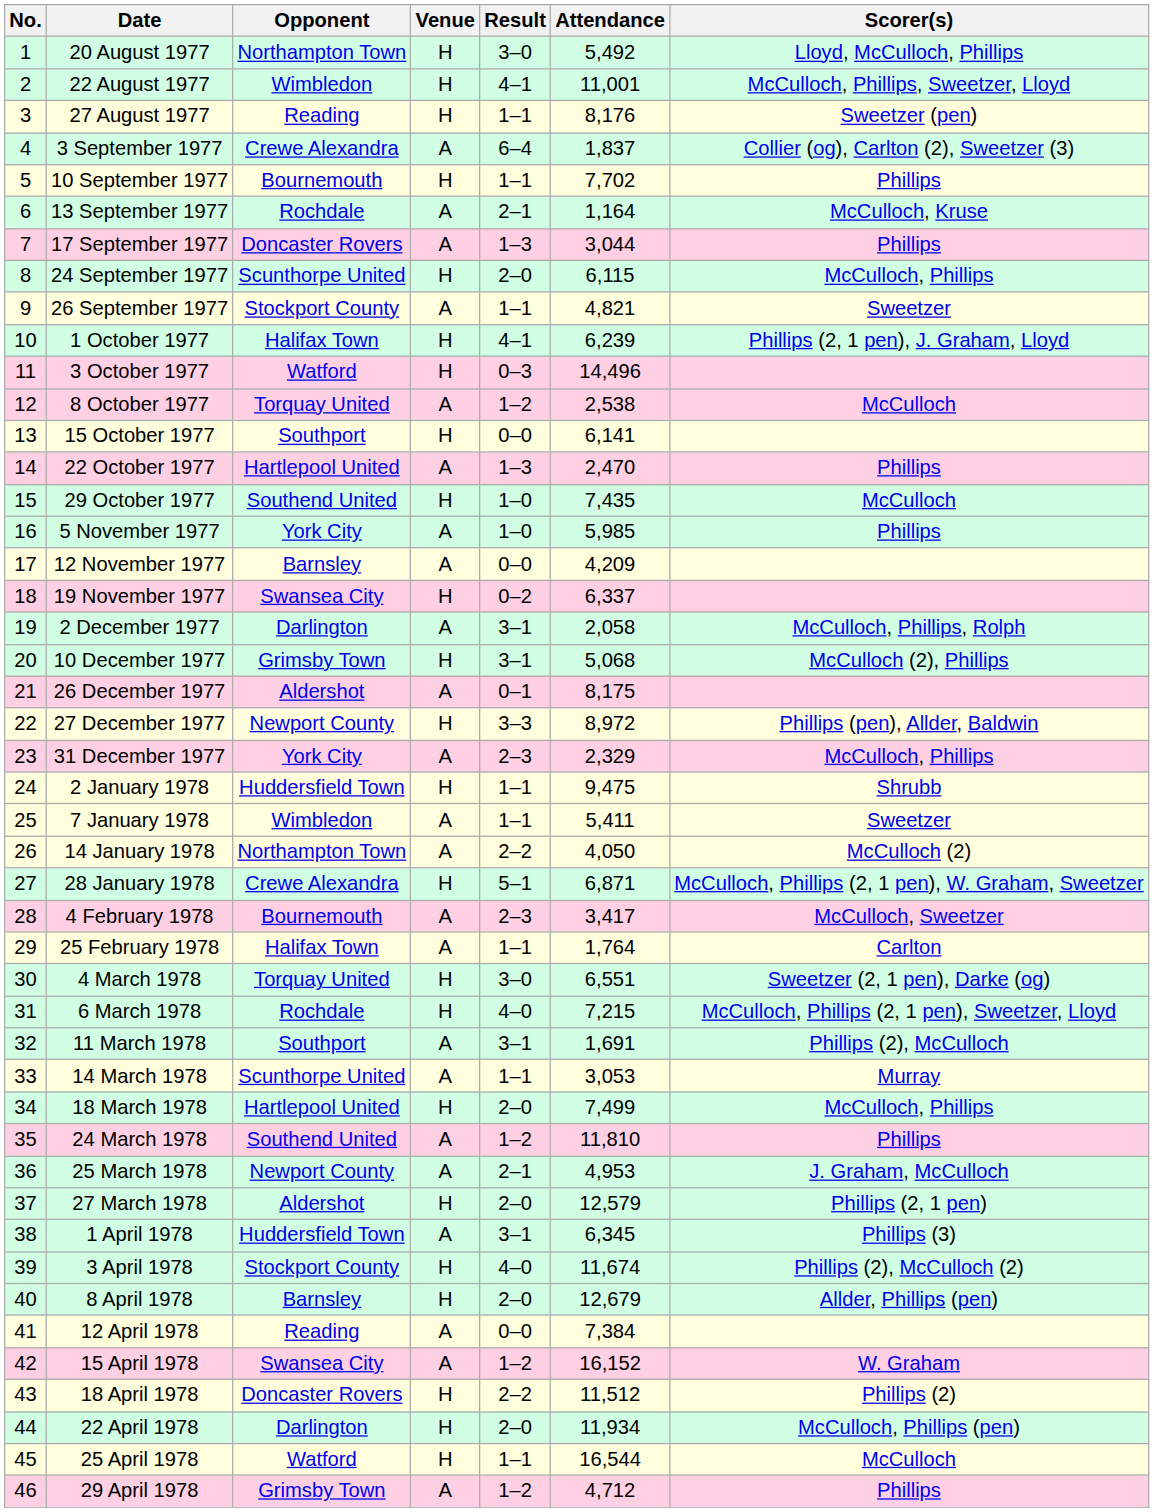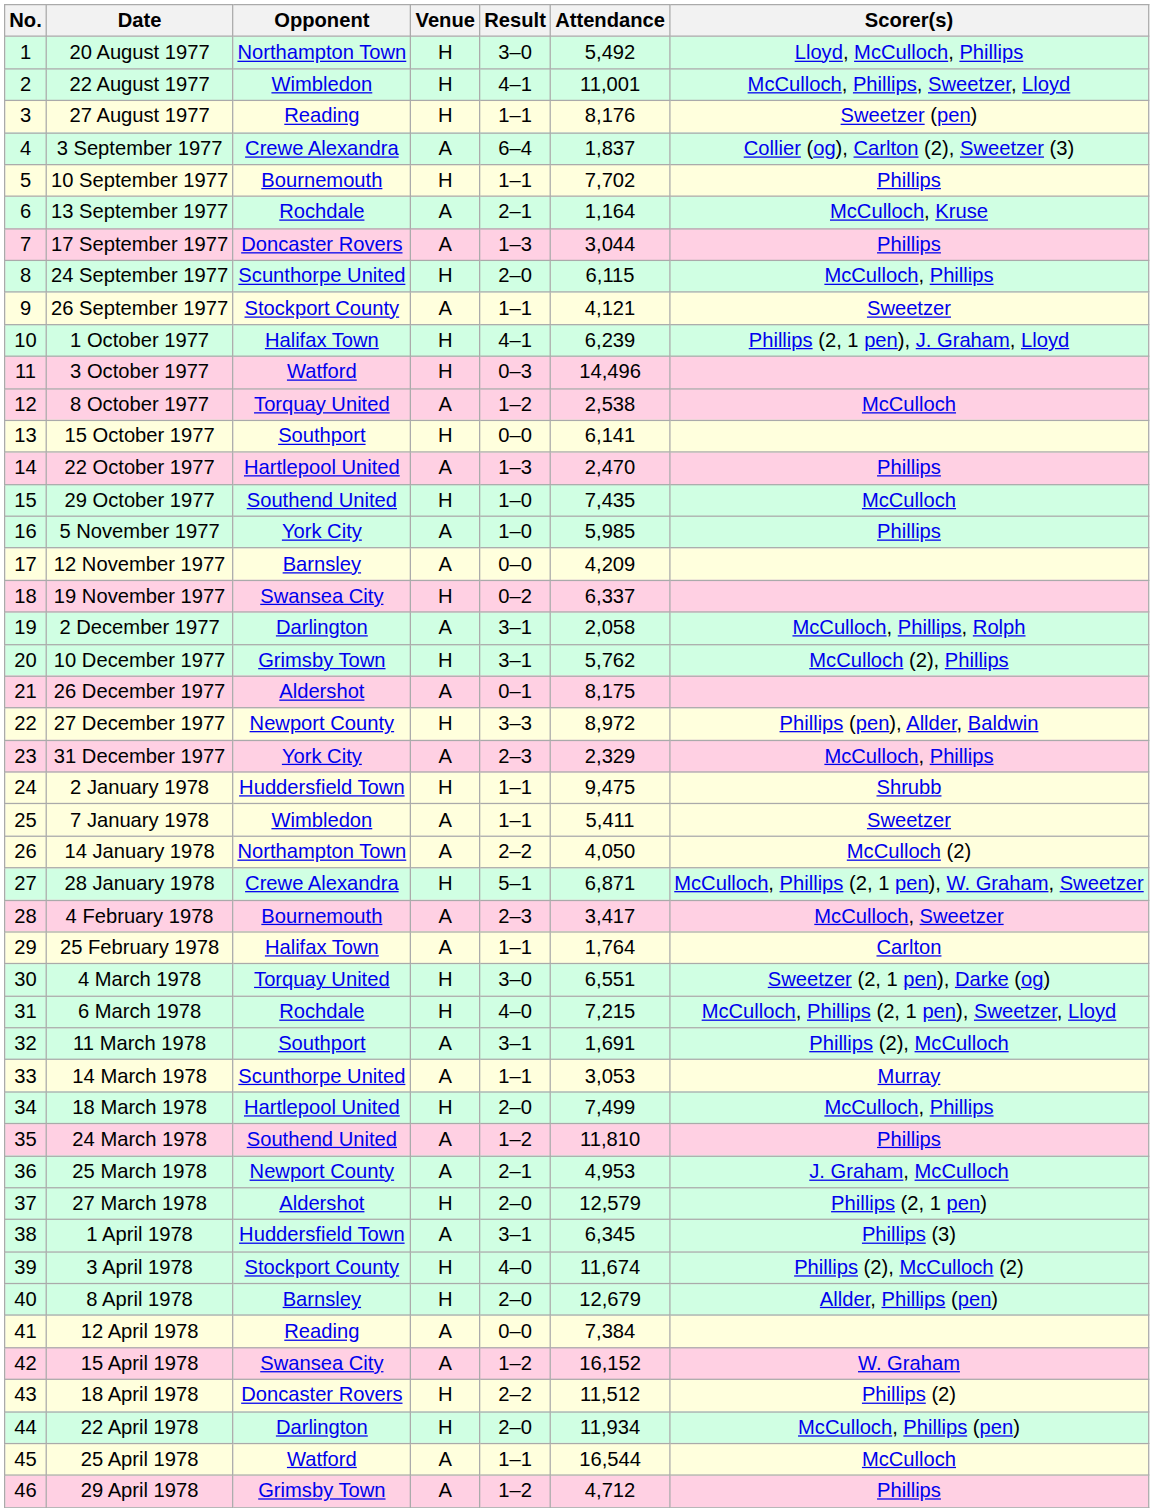 <table class="wikitable sortable" style="text-align:center;">
 <tr>
 <th>No.</th>
 <th>Date</th>
 <th>Opponent</th>
 <th>Venue</th>
 <th>Result</th>
 <th>Attendance</th>
 <th>Scorer(s)</th>
 </tr>
 <tr style="background:#d0ffe3;">
 <td>1</td>
 <td>20 August 1977</td>
 <td><a href='#'>Northampton Town</a></td>
 <td>H</td>
 <td>3–0</td>
 <td>5,492</td>
 <td><a href='#'>Lloyd</a>, <a href='#'>McCulloch</a>, <a href='#'>Phillips</a></td>
 </tr>
 <tr style="background:#d0ffe3;">
 <td>2</td>
 <td>22 August 1977</td>
 <td><a href='#'>Wimbledon</a></td>
 <td>H</td>
 <td>4–1</td>
 <td>11,001</td>
 <td><a href='#'>McCulloch</a>, <a href='#'>Phillips</a>, <a href='#'>Sweetzer</a>, <a href='#'>Lloyd</a></td>
 </tr>
 <tr style="background:#ffd;">
 <td>3</td>
 <td>27 August 1977</td>
 <td><a href='#'>Reading</a></td>
 <td>H</td>
 <td>1–1</td>
 <td>8,176</td>
 <td><a href='#'>Sweetzer</a> (<a href='#'>pen</a>)</td>
 </tr>
 <tr style="background:#d0ffe3;">
 <td>4</td>
 <td>3 September 1977</td>
 <td><a href='#'>Crewe Alexandra</a></td>
 <td>A</td>
 <td>6–4</td>
 <td>1,837</td>
 <td><a href='#'>Collier</a> (<a href='#'>og</a>), <a href='#'>Carlton</a> (2), <a href='#'>Sweetzer</a> (3)</td>
 </tr>
 <tr style="background:#ffd;">
 <td>5</td>
 <td>10 September 1977</td>
 <td><a href='#'>Bournemouth</a></td>
 <td>H</td>
 <td>1–1</td>
 <td>7,702</td>
 <td><a href='#'>Phillips</a></td>
 </tr>
 <tr style="background:#d0ffe3;">
 <td>6</td>
 <td>13 September 1977</td>
 <td><a href='#'>Rochdale</a></td>
 <td>A</td>
 <td>2–1</td>
 <td>1,164</td>
 <td><a href='#'>McCulloch</a>, <a href='#'>Kruse</a></td>
 </tr>
 <tr style="background:#ffd0e3;">
 <td>7</td>
 <td>17 September 1977</td>
 <td><a href='#'>Doncaster Rovers</a></td>
 <td>A</td>
 <td>1–3</td>
 <td>3,044</td>
 <td><a href='#'>Phillips</a></td>
 </tr>
 <tr style="background:#d0ffe3;">
 <td>8</td>
 <td>24 September 1977</td>
 <td><a href='#'>Scunthorpe United</a></td>
 <td>H</td>
 <td>2–0</td>
 <td>6,115</td>
 <td><a href='#'>McCulloch</a>, <a href='#'>Phillips</a></td>
 </tr>
 <tr style="background:#ffd;">
 <td>9</td>
 <td>26 September 1977</td>
 <td><a href='#'>Stockport County</a></td>
 <td>A</td>
 <td>1–1</td>
-<td>4,821</td>
+<td>4,121</td>
 <td><a href='#'>Sweetzer</a></td>
 </tr>
 <tr style="background:#d0ffe3;">
 <td>10</td>
 <td>1 October 1977</td>
 <td><a href='#'>Halifax Town</a></td>
 <td>H</td>
 <td>4–1</td>
 <td>6,239</td>
 <td><a href='#'>Phillips</a> (2, 1 <a href='#'>pen</a>), <a href='#'>J. Graham</a>, <a href='#'>Lloyd</a></td>
 </tr>
 <tr style="background:#ffd0e3;">
 <td>11</td>
 <td>3 October 1977</td>
 <td><a href='#'>Watford</a></td>
 <td>H</td>
 <td>0–3</td>
 <td>14,496</td>
 <td></td>
 </tr>
 <tr style="background:#ffd0e3;">
 <td>12</td>
 <td>8 October 1977</td>
 <td><a href='#'>Torquay United</a></td>
 <td>A</td>
 <td>1–2</td>
 <td>2,538</td>
 <td><a href='#'>McCulloch</a></td>
 </tr>
 <tr style="background:#ffd;">
 <td>13</td>
 <td>15 October 1977</td>
 <td><a href='#'>Southport</a></td>
 <td>H</td>
 <td>0–0</td>
 <td>6,141</td>
 <td></td>
 </tr>
 <tr style="background:#ffd0e3;">
 <td>14</td>
 <td>22 October 1977</td>
 <td><a href='#'>Hartlepool United</a></td>
 <td>A</td>
 <td>1–3</td>
 <td>2,470</td>
 <td><a href='#'>Phillips</a></td>
 </tr>
 <tr style="background:#d0ffe3;">
 <td>15</td>
 <td>29 October 1977</td>
 <td><a href='#'>Southend United</a></td>
 <td>H</td>
 <td>1–0</td>
 <td>7,435</td>
 <td><a href='#'>McCulloch</a></td>
 </tr>
 <tr style="background:#d0ffe3;">
 <td>16</td>
 <td>5 November 1977</td>
 <td><a href='#'>York City</a></td>
 <td>A</td>
 <td>1–0</td>
 <td>5,985</td>
 <td><a href='#'>Phillips</a></td>
 </tr>
 <tr style="background:#ffd;">
 <td>17</td>
 <td>12 November 1977</td>
 <td><a href='#'>Barnsley</a></td>
 <td>A</td>
 <td>0–0</td>
 <td>4,209</td>
 <td></td>
 </tr>
 <tr style="background:#ffd0e3;">
 <td>18</td>
 <td>19 November 1977</td>
 <td><a href='#'>Swansea City</a></td>
 <td>H</td>
 <td>0–2</td>
 <td>6,337</td>
 <td></td>
 </tr>
 <tr style="background:#d0ffe3;">
 <td>19</td>
 <td>2 December 1977</td>
 <td><a href='#'>Darlington</a></td>
 <td>A</td>
 <td>3–1</td>
 <td>2,058</td>
 <td><a href='#'>McCulloch</a>, <a href='#'>Phillips</a>, <a href='#'>Rolph</a></td>
 </tr>
 <tr style="background:#d0ffe3;">
 <td>20</td>
 <td>10 December 1977</td>
 <td><a href='#'>Grimsby Town</a></td>
 <td>H</td>
 <td>3–1</td>
-<td>5,068</td>
+<td>5,762</td>
 <td><a href='#'>McCulloch</a> (2), <a href='#'>Phillips</a></td>
 </tr>
 <tr style="background:#ffd0e3;">
 <td>21</td>
 <td>26 December 1977</td>
 <td><a href='#'>Aldershot</a></td>
 <td>A</td>
 <td>0–1</td>
 <td>8,175</td>
 <td></td>
 </tr>
 <tr style="background:#ffd;">
 <td>22</td>
 <td>27 December 1977</td>
 <td><a href='#'>Newport County</a></td>
 <td>H</td>
 <td>3–3</td>
 <td>8,972</td>
 <td><a href='#'>Phillips</a> (<a href='#'>pen</a>), <a href='#'>Allder</a>, <a href='#'>Baldwin</a></td>
 </tr>
 <tr style="background:#ffd0e3;">
 <td>23</td>
 <td>31 December 1977</td>
 <td><a href='#'>York City</a></td>
 <td>A</td>
 <td>2–3</td>
 <td>2,329</td>
 <td><a href='#'>McCulloch</a>, <a href='#'>Phillips</a></td>
 </tr>
 <tr style="background:#ffd;">
 <td>24</td>
 <td>2 January 1978</td>
 <td><a href='#'>Huddersfield Town</a></td>
 <td>H</td>
 <td>1–1</td>
 <td>9,475</td>
 <td><a href='#'>Shrubb</a></td>
 </tr>
 <tr style="background:#ffd;">
 <td>25</td>
 <td>7 January 1978</td>
 <td><a href='#'>Wimbledon</a></td>
 <td>A</td>
 <td>1–1</td>
 <td>5,411</td>
 <td><a href='#'>Sweetzer</a></td>
 </tr>
 <tr style="background:#ffd;">
 <td>26</td>
 <td>14 January 1978</td>
 <td><a href='#'>Northampton Town</a></td>
 <td>A</td>
 <td>2–2</td>
 <td>4,050</td>
 <td><a href='#'>McCulloch</a> (2)</td>
 </tr>
 <tr style="background:#d0ffe3;">
 <td>27</td>
 <td>28 January 1978</td>
 <td><a href='#'>Crewe Alexandra</a></td>
 <td>H</td>
 <td>5–1</td>
 <td>6,871</td>
 <td><a href='#'>McCulloch</a>, <a href='#'>Phillips</a> (2, 1 <a href='#'>pen</a>), <a href='#'>W. Graham</a>, <a href='#'>Sweetzer</a></td>
 </tr>
 <tr style="background:#ffd0e3;">
 <td>28</td>
 <td>4 February 1978</td>
 <td><a href='#'>Bournemouth</a></td>
 <td>A</td>
 <td>2–3</td>
 <td>3,417</td>
 <td><a href='#'>McCulloch</a>, <a href='#'>Sweetzer</a></td>
 </tr>
 <tr style="background:#ffd;">
 <td>29</td>
 <td>25 February 1978</td>
 <td><a href='#'>Halifax Town</a></td>
 <td>A</td>
 <td>1–1</td>
 <td>1,764</td>
 <td><a href='#'>Carlton</a></td>
 </tr>
 <tr style="background:#d0ffe3;">
 <td>30</td>
 <td>4 March 1978</td>
 <td><a href='#'>Torquay United</a></td>
 <td>H</td>
 <td>3–0</td>
 <td>6,551</td>
 <td><a href='#'>Sweetzer</a> (2, 1 <a href='#'>pen</a>), <a href='#'>Darke</a> (<a href='#'>og</a>)</td>
 </tr>
 <tr style="background:#d0ffe3;">
 <td>31</td>
 <td>6 March 1978</td>
 <td><a href='#'>Rochdale</a></td>
 <td>H</td>
 <td>4–0</td>
 <td>7,215</td>
 <td><a href='#'>McCulloch</a>, <a href='#'>Phillips</a> (2, 1 <a href='#'>pen</a>), <a href='#'>Sweetzer</a>, <a href='#'>Lloyd</a></td>
 </tr>
 <tr style="background:#d0ffe3;">
 <td>32</td>
 <td>11 March 1978</td>
 <td><a href='#'>Southport</a></td>
 <td>A</td>
 <td>3–1</td>
 <td>1,691</td>
 <td><a href='#'>Phillips</a> (2), <a href='#'>McCulloch</a></td>
 </tr>
 <tr style="background:#ffd;">
 <td>33</td>
 <td>14 March 1978</td>
 <td><a href='#'>Scunthorpe United</a></td>
 <td>A</td>
 <td>1–1</td>
 <td>3,053</td>
 <td><a href='#'>Murray</a></td>
 </tr>
 <tr style="background:#d0ffe3;">
 <td>34</td>
 <td>18 March 1978</td>
 <td><a href='#'>Hartlepool United</a></td>
 <td>H</td>
 <td>2–0</td>
 <td>7,499</td>
 <td><a href='#'>McCulloch</a>, <a href='#'>Phillips</a></td>
 </tr>
 <tr style="background:#ffd0e3;">
 <td>35</td>
 <td>24 March 1978</td>
 <td><a href='#'>Southend United</a></td>
 <td>A</td>
 <td>1–2</td>
 <td>11,810</td>
 <td><a href='#'>Phillips</a></td>
 </tr>
 <tr style="background:#d0ffe3;">
 <td>36</td>
 <td>25 March 1978</td>
 <td><a href='#'>Newport County</a></td>
 <td>A</td>
 <td>2–1</td>
 <td>4,953</td>
 <td><a href='#'>J. Graham</a>, <a href='#'>McCulloch</a></td>
 </tr>
 <tr style="background:#d0ffe3;">
 <td>37</td>
 <td>27 March 1978</td>
 <td><a href='#'>Aldershot</a></td>
 <td>H</td>
 <td>2–0</td>
 <td>12,579</td>
 <td><a href='#'>Phillips</a> (2, 1 <a href='#'>pen</a>)</td>
 </tr>
 <tr style="background:#d0ffe3;">
 <td>38</td>
 <td>1 April 1978</td>
 <td><a href='#'>Huddersfield Town</a></td>
 <td>A</td>
 <td>3–1</td>
 <td>6,345</td>
 <td><a href='#'>Phillips</a> (3)</td>
 </tr>
 <tr style="background:#d0ffe3;">
 <td>39</td>
 <td>3 April 1978</td>
 <td><a href='#'>Stockport County</a></td>
 <td>H</td>
 <td>4–0</td>
 <td>11,674</td>
 <td><a href='#'>Phillips</a> (2), <a href='#'>McCulloch</a> (2)</td>
 </tr>
 <tr style="background:#d0ffe3;">
 <td>40</td>
 <td>8 April 1978</td>
 <td><a href='#'>Barnsley</a></td>
 <td>H</td>
 <td>2–0</td>
 <td>12,679</td>
 <td><a href='#'>Allder</a>, <a href='#'>Phillips</a> (<a href='#'>pen</a>)</td>
 </tr>
 <tr style="background:#ffd;">
 <td>41</td>
 <td>12 April 1978</td>
 <td><a href='#'>Reading</a></td>
 <td>A</td>
 <td>0–0</td>
 <td>7,384</td>
 <td></td>
 </tr>
 <tr style="background:#ffd0e3;">
 <td>42</td>
 <td>15 April 1978</td>
 <td><a href='#'>Swansea City</a></td>
 <td>A</td>
 <td>1–2</td>
 <td>16,152</td>
 <td><a href='#'>W. Graham</a></td>
 </tr>
 <tr style="background:#ffd;">
 <td>43</td>
 <td>18 April 1978</td>
 <td><a href='#'>Doncaster Rovers</a></td>
 <td>H</td>
 <td>2–2</td>
 <td>11,512</td>
 <td><a href='#'>Phillips</a> (2)</td>
 </tr>
 <tr style="background:#d0ffe3;">
 <td>44</td>
 <td>22 April 1978</td>
 <td><a href='#'>Darlington</a></td>
 <td>H</td>
 <td>2–0</td>
 <td>11,934</td>
 <td><a href='#'>McCulloch</a>, <a href='#'>Phillips</a> (<a href='#'>pen</a>)</td>
 </tr>
 <tr style="background:#ffd;">
 <td>45</td>
 <td>25 April 1978</td>
 <td><a href='#'>Watford</a></td>
-<td>H</td>
+<td>A</td>
 <td>1–1</td>
 <td>16,544</td>
 <td><a href='#'>McCulloch</a></td>
 </tr>
 <tr style="background:#ffd0e3;">
 <td>46</td>
 <td>29 April 1978</td>
 <td><a href='#'>Grimsby Town</a></td>
 <td>A</td>
 <td>1–2</td>
 <td>4,712</td>
 <td><a href='#'>Phillips</a></td>
 </tr>
 </table>
